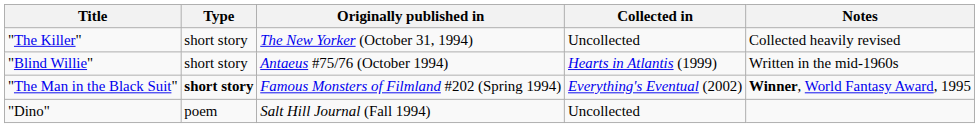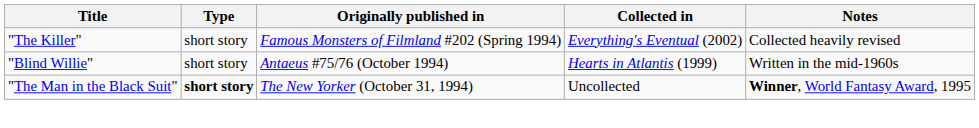 <table class="wikitable">
 <tr>
 <th>Title</th>
 <th>Type</th>
 <th>Originally published in</th>
 <th>Collected in</th>
 <th>Notes</th>
 </tr>
 <tr>
 <td>"<a href='#'>The Killer</a>"</td>
 <td>short story</td>
-<td><em><a href='#'>The New Yorker</a></em> (October 31, 1994)</td>
-<td>Uncollected</td>
+<td><em><a href='#'>Famous Monsters of Filmland</a></em> #202 (Spring 1994)</td>
+<td><em><a href='#'>Everything's Eventual</a></em> (2002)</td>
 <td>Collected heavily revised</td>
 </tr>
 <tr>
 <td>"<a href='#'>Blind Willie</a>"</td>
 <td>short story</td>
 <td><em><a href='#'>Antaeus</a></em> #75/76 (October 1994)</td>
 <td><em><a href='#'>Hearts in Atlantis</a></em> (1999)</td>
 <td>Written in the mid-1960s</td>
 </tr>
 <tr>
 <td>"<a href='#'>The Man in the Black Suit</a>"</td>
 <td><strong>short story</strong></td>
-<td><em><a href='#'>Famous Monsters of Filmland</a></em> #202 (Spring 1994)</td>
-<td><em><a href='#'>Everything's Eventual</a></em> (2002)</td>
+<td><em><a href='#'>The New Yorker</a></em> (October 31, 1994)</td>
+<td>Uncollected</td>
 <td><strong>Winner</strong>, <a href='#'>World Fantasy Award</a>, 1995</td>
 </tr>
-<tr>
-<td>"Dino"</td>
-<td>poem</td>
-<td><em>Salt Hill Journal</em> (Fall 1994)</td>
-<td>Uncollected</td>
-<td></td>
-</tr>
 </table>
